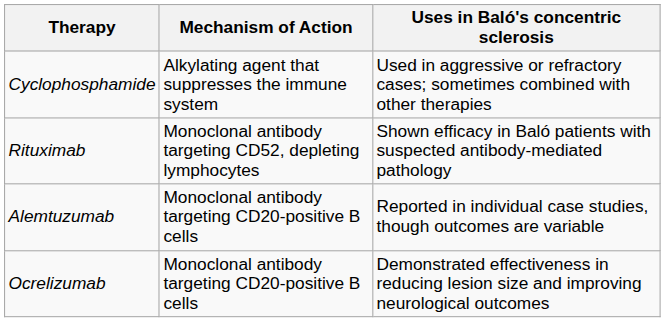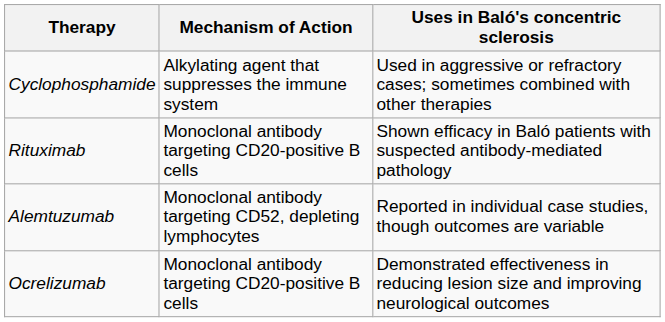 <table class="wikitable">
 <tr>
 <th>Therapy</th>
 <th>Mechanism of Action</th>
 <th>Uses in Baló's concentric sclerosis</th>
 </tr>
 <tr>
 <td><em>Cyclophosphamide</em></td>
 <td>Alkylating agent that suppresses the immune system</td>
 <td>Used in aggressive or refractory cases; sometimes combined with other therapies</td>
 </tr>
 <tr>
 <td><em>Rituximab</em></td>
-<td>Monoclonal antibody targeting CD52, depleting lymphocytes</td>
+<td>Monoclonal antibody targeting CD20-positive B cells</td>
 <td>Shown efficacy in Baló patients with suspected antibody-mediated pathology</td>
 </tr>
 <tr>
 <td><em>Alemtuzumab</em></td>
-<td>Monoclonal antibody targeting CD20-positive B cells</td>
+<td>Monoclonal antibody targeting CD52, depleting lymphocytes</td>
 <td>Reported in individual case studies, though outcomes are variable</td>
 </tr>
 <tr>
 <td><em>Ocrelizumab</em></td>
 <td>Monoclonal antibody targeting CD20-positive B cells</td>
 <td>Demonstrated effectiveness in reducing lesion size and improving neurological outcomes</td>
 </tr>
 </table>
